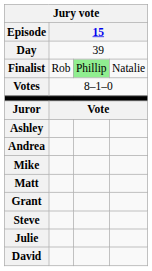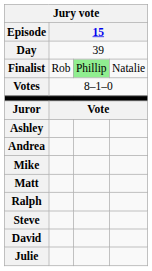 <table class="wikitable" style="text-align:center">
 <tr>
 <th colspan=4>Jury vote</th>
 </tr>
 <tr>
 <th>Episode</th>
 <th colspan=3><a href='#'>15</a></th>
 </tr>
 <tr>
 <th>Day</th>
 <td colspan=3>39</td>
 </tr>
 <tr>
 <th>Finalist</th>
 <td>Rob</td>
 <td style="background: lightgreen;">Phillip</td>
 <td>Natalie</td>
 </tr>
 <tr>
 <th>Votes</th>
 <td colspan=3>8–1–0</td>
 </tr>
 <tr>
 <td colspan=4 bgcolor="black"></td>
 </tr>
 <tr>
 <th>Juror</th>
 <th colspan=3>Vote</th>
 </tr>
 <tr>
 <th>Ashley</th>
 <td></td>
 <td></td>
 <td></td>
 </tr>
 <tr>
 <th>Andrea</th>
 <td></td>
 <td></td>
 <td></td>
 </tr>
 <tr>
 <th>Mike</th>
 <td></td>
 <td></td>
 <td></td>
 </tr>
 <tr>
 <th>Matt</th>
 <td></td>
 <td></td>
 <td></td>
 </tr>
 <tr>
-<th>Grant</th>
+<th>Ralph</th>
 <td></td>
 <td></td>
 <td></td>
 </tr>
 <tr>
 <th>Steve</th>
 <td></td>
 <td></td>
 <td></td>
 </tr>
 <tr>
+<th>David</th>
+<td></td>
+<td></td>
+<td></td>
+</tr>
+<tr>
 <th>Julie</th>
 <td></td>
 <td></td>
 <td></td>
 </tr>
-<tr>
-<th>David</th>
-<td></td>
-<td></td>
-<td></td>
-</tr>
 </table>
